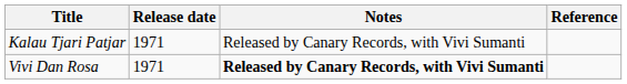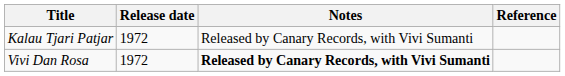 <table class="wikitable">
 <tr>
 <th>Title</th>
 <th>Release date</th>
 <th>Notes</th>
 <th>Reference</th>
 </tr>
 <tr>
 <td><em>Kalau Tjari Patjar</em></td>
-<td>1971</td>
+<td>1972</td>
 <td>Released by Canary Records, with Vivi Sumanti</td>
 <td></td>
 </tr>
 <tr>
 <td><em>Vivi Dan Rosa</em></td>
-<td>1971</td>
+<td>1972</td>
 <td><strong>Released by Canary Records, with Vivi Sumanti</strong></td>
 <td></td>
 </tr>
 </table>
